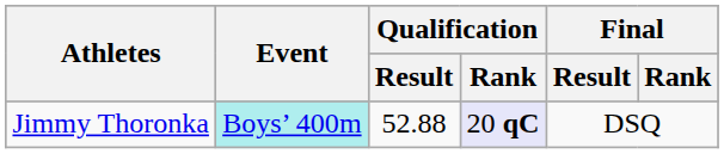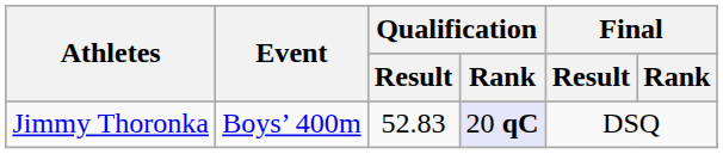 <table class="wikitable" border="1" style="font-size:90%">
 <tr>
 <th rowspan=2>Athletes</th>
 <th rowspan=2>Event</th>
 <th colspan=2>Qualification</th>
 <th colspan=2>Final</th>
 </tr>
 <tr>
 <th>Result</th>
 <th>Rank</th>
 <th>Result</th>
 <th>Rank</th>
 </tr>
 <tr>
 <td><a href='#'>Jimmy Thoronka</a></td>
-<td style="background: paleturquoise;"><a href='#'>Boys’ 400m</a></td>
-<td align=center>52.88</td>
+<td><a href='#'>Boys’ 400m</a></td>
+<td align=center>52.83</td>
 <td align=center style="background: lavender;">20 <strong>qC</strong></td>
 <td align=center colspan=2>DSQ</td>
 </tr>
 </table>
